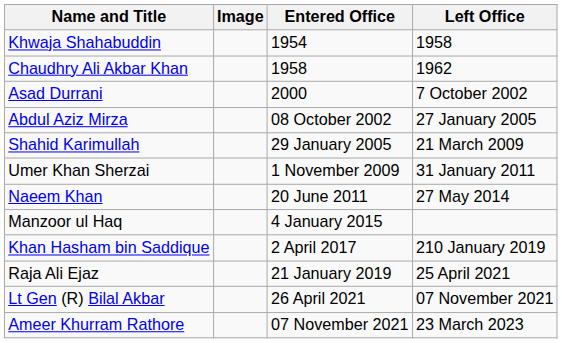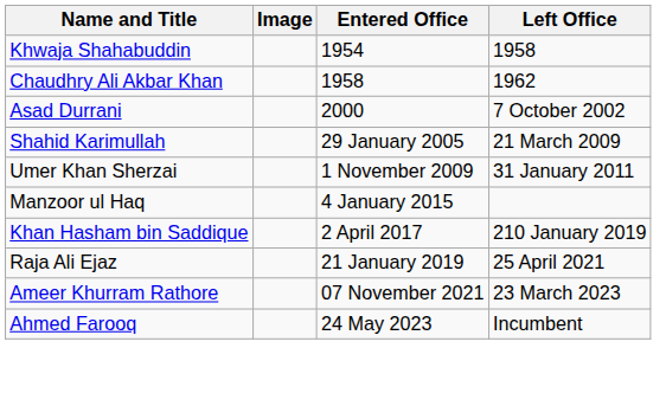 <table class=wikitable sortable">
 <tr>
 <th>Name and Title</th>
 <th>Image</th>
 <th>Entered Office</th>
 <th>Left Office</th>
 </tr>
 <tr>
 <td><a href='#'>Khwaja Shahabuddin</a></td>
 <td></td>
 <td>1954</td>
 <td>1958</td>
 </tr>
 <tr>
 <td><a href='#'>Chaudhry Ali Akbar Khan</a></td>
 <td></td>
 <td>1958</td>
 <td>1962</td>
 </tr>
 <tr>
 <td><a href='#'>Asad Durrani</a></td>
 <td></td>
 <td>2000</td>
 <td>7 October 2002</td>
 </tr>
 <tr>
-<td><a href='#'>Abdul Aziz Mirza</a></td>
-<td></td>
-<td>08 October 2002</td>
-<td>27 January 2005</td>
-</tr>
-<tr>
 <td><a href='#'>Shahid Karimullah</a></td>
 <td></td>
 <td>29 January 2005</td>
 <td>21 March 2009</td>
 </tr>
 <tr>
 <td>Umer Khan Sherzai</td>
 <td></td>
 <td>1 November 2009</td>
 <td>31 January 2011</td>
-</tr>
-<tr>
-<td><a href='#'> Naeem Khan</a></td>
-<td></td>
-<td>20 June 2011</td>
-<td>27 May 2014</td>
 </tr>
 <tr>
 <td>Manzoor ul Haq</td>
 <td></td>
 <td>4 January 2015</td>
 </tr>
 <tr>
 <td><a href='#'>Khan Hasham bin Saddique</a></td>
 <td></td>
 <td>2 April 2017</td>
 <td>210 January 2019</td>
 </tr>
 <tr>
 <td>Raja Ali Ejaz</td>
 <td></td>
 <td>21 January 2019</td>
 <td>25 April 2021</td>
 </tr>
 <tr>
-<td><a href='#'>Lt Gen</a> (R) <a href='#'>Bilal Akbar</a></td>
-<td></td>
-<td>26 April 2021</td>
-<td>07 November 2021</td>
-</tr>
-<tr>
 <td><a href='#'>Ameer Khurram Rathore</a></td>
 <td></td>
 <td>07 November 2021</td>
 <td>23 March 2023</td>
 </tr>
+<tr>
+<td><a href='#'>Ahmed Farooq</a></td>
+<td></td>
+<td>24 May 2023</td>
+<td>Incumbent</td>
+</tr>
 </table>
